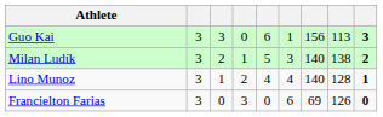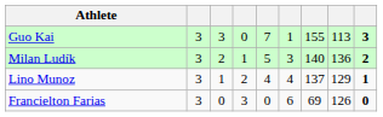 <table class=wikitable style="text-align:center">
 <tr>
 <th width=210>Athlete</th>
 <th width=20></th>
 <th width=20></th>
 <th width=20></th>
 <th width=20></th>
 <th width=20></th>
 <th width=20></th>
 <th width=20></th>
 <th width=20></th>
 </tr>
 <tr bgcolor=ccffcc>
 <td style="text-align:left"> <a href='#'>Guo Kai</a></td>
 <td>3</td>
 <td>3</td>
 <td>0</td>
-<td>6</td>
+<td>7</td>
 <td>1</td>
-<td>156</td>
+<td>155</td>
 <td>113</td>
 <td><strong>3</strong></td>
 </tr>
 <tr bgcolor=ccffcc>
 <td style="text-align:left"> <a href='#'>Milan Ludík</a></td>
 <td>3</td>
 <td>2</td>
 <td>1</td>
 <td>5</td>
 <td>3</td>
 <td>140</td>
-<td>138</td>
+<td>136</td>
 <td><strong>2</strong></td>
 </tr>
 <tr>
 <td style="text-align:left"> <a href='#'>Lino Munoz</a></td>
 <td>3</td>
 <td>1</td>
 <td>2</td>
 <td>4</td>
 <td>4</td>
-<td>140</td>
-<td>128</td>
+<td>137</td>
+<td>129</td>
 <td><strong>1</strong></td>
 </tr>
 <tr>
 <td style="text-align:left"> <a href='#'>Francielton Farias</a></td>
 <td>3</td>
 <td>0</td>
 <td>3</td>
 <td>0</td>
 <td>6</td>
 <td>69</td>
 <td>126</td>
 <td><strong>0</strong></td>
 </tr>
 </table>
